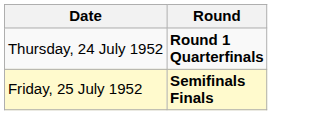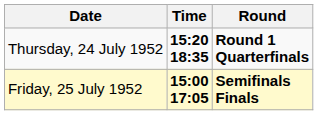 <table class="wikitable">
 <tr>
 <th>Date</th>
+<th>Time</th>
 <th>Round</th>
 </tr>
 <tr>
 <td>Thursday, 24 July 1952</td>
+<td><strong>15:20<br>18:35</strong></td>
 <td><strong>Round 1<br>Quarterfinals</strong></td>
 </tr>
 <tr>
 <td style=background:lemonchiffon>Friday, 25 July 1952</td>
+<td style=background:lemonchiffon><strong>15:00<br>17:05</strong></td>
 <td style=background:lemonchiffon><strong>Semifinals<br>Finals</strong></td>
 </tr>
 </table>
